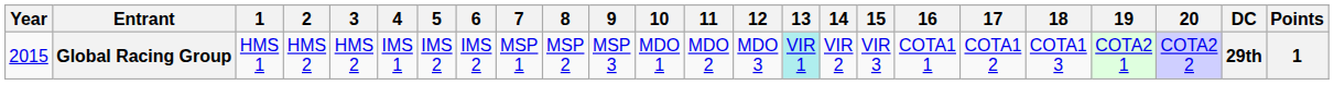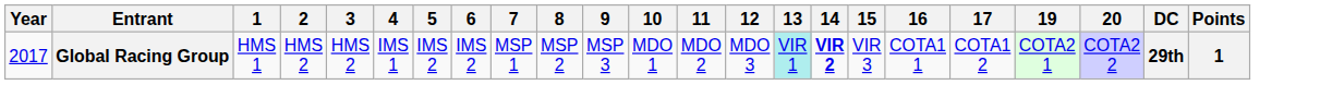 <table class="wikitable" style="text-align:center; font-size:85%">
 <tr>
 <th>Year</th>
 <th>Entrant</th>
 <th>1</th>
 <th>2</th>
 <th>3</th>
 <th>4</th>
 <th>5</th>
 <th>6</th>
 <th>7</th>
 <th>8</th>
 <th>9</th>
 <th>10</th>
 <th>11</th>
 <th>12</th>
 <th>13</th>
 <th>14</th>
 <th>15</th>
 <th>16</th>
 <th>17</th>
-<th>18</th>
 <th>19</th>
 <th>20</th>
 <th>DC</th>
 <th>Points</th>
 </tr>
 <tr>
-<td><a href='#'>2015</a></td>
+<td><a href='#'>2017</a></td>
 <th nowrap>Global Racing Group</th>
 <td><a href='#'>HMS<br>1</a></td>
 <td><a href='#'>HMS<br>2</a></td>
 <td><a href='#'>HMS<br>2</a></td>
 <td><a href='#'>IMS<br>1</a></td>
 <td><a href='#'>IMS<br>2</a></td>
 <td><a href='#'>IMS<br>2</a></td>
 <td><a href='#'>MSP<br>1</a></td>
 <td><a href='#'>MSP<br>2</a></td>
 <td><a href='#'>MSP<br>3</a></td>
 <td><a href='#'>MDO<br>1</a></td>
 <td><a href='#'>MDO<br>2</a></td>
 <td><a href='#'>MDO<br>3</a></td>
 <td style="background: paleturquoise;"><a href='#'>VIR<br>1</a></td>
-<td><a href='#'>VIR<br>2</a></td>
+<td><strong><a href='#'>VIR<br>2</a></strong></td>
 <td><a href='#'>VIR<br>3</a></td>
 <td><a href='#'>COTA1<br>1</a></td>
 <td><a href='#'>COTA1<br>2</a></td>
-<td><a href='#'>COTA1<br>3</a></td>
 <td style="background:#DFFFDF;"><a href='#'>COTA2<br>1</a><br></td>
 <td style="background:#CFCFFF;"><a href='#'>COTA2<br>2</a><br></td>
 <th>29th</th>
 <th>1</th>
 </tr>
 </table>
